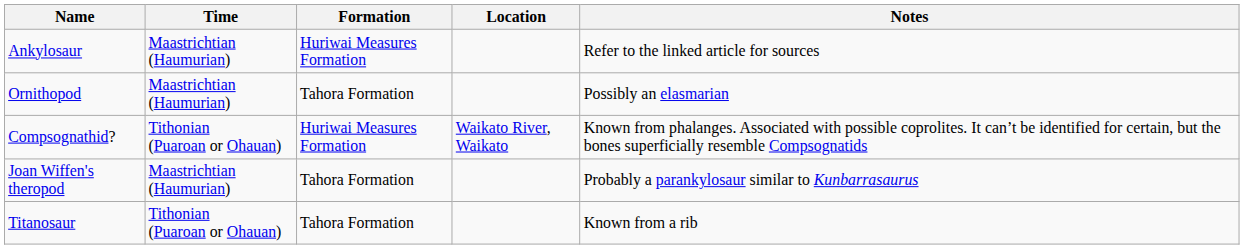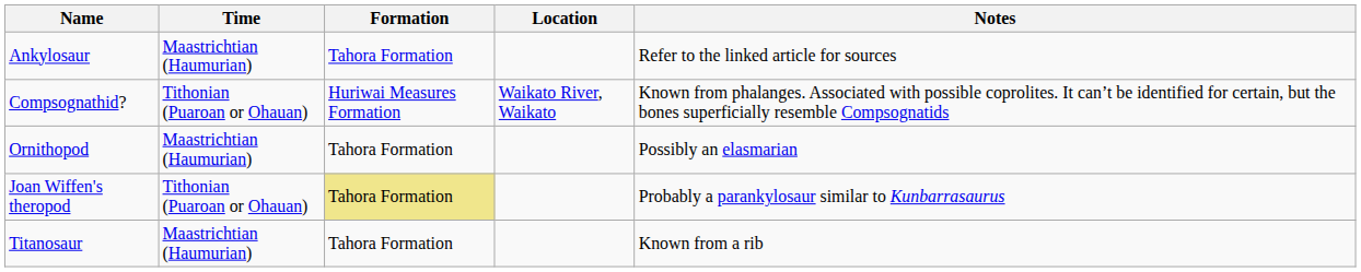 <table class="sortable wikitable">
 <tr>
 <th>Name</th>
 <th>Time</th>
 <th>Formation</th>
 <th>Location</th>
 <th>Notes</th>
 </tr>
 <tr>
 <td><a href='#'>Ankylosaur</a></td>
 <td><a href='#'>Maastrichtian</a> (<a href='#'>Haumurian</a>)</td>
-<td><a href='#'>Huriwai Measures Formation</a></td>
+<td><a href='#'>Tahora Formation</a></td>
 <td></td>
 <td>Refer to the linked article for sources</td>
+</tr>
+<tr>
+<td><a href='#'>Compsognathid</a>?</td>
+<td><a href='#'>Tithonian</a><br>(<a href='#'>Puaroan</a> or <a href='#'>Ohauan</a>)</td>
+<td><a href='#'>Huriwai Measures Formation</a></td>
+<td><a href='#'>Waikato River</a>, <a href='#'>Waikato</a></td>
+<td>Known from phalanges. Associated with possible coprolites. It can’t be identified for certain, but the bones superficially resemble <a href='#'>Compsognatids</a></td>
 </tr>
 <tr>
 <td><a href='#'>Ornithopod</a></td>
 <td><a href='#'>Maastrichtian</a> (<a href='#'>Haumurian</a>)</td>
 <td>Tahora Formation</td>
 <td></td>
 <td>Possibly an <a href='#'>elasmarian</a></td>
 </tr>
 <tr>
-<td><a href='#'>Compsognathid</a>?</td>
+<td><a href='#'>Joan Wiffen's theropod</a></td>
 <td><a href='#'>Tithonian</a><br>(<a href='#'>Puaroan</a> or <a href='#'>Ohauan</a>)</td>
-<td><a href='#'>Huriwai Measures Formation</a></td>
-<td><a href='#'>Waikato River</a>, <a href='#'>Waikato</a></td>
-<td>Known from phalanges. Associated with possible coprolites. It can’t be identified for certain, but the bones superficially resemble <a href='#'>Compsognatids</a></td>
-</tr>
-<tr>
-<td><a href='#'>Joan Wiffen's theropod</a></td>
-<td><a href='#'>Maastrichtian</a> (<a href='#'>Haumurian</a>)</td>
-<td>Tahora Formation</td>
+<td style="background: khaki;">Tahora Formation</td>
 <td></td>
 <td>Probably a <a href='#'>parankylosaur</a> similar to <em><a href='#'>Kunbarrasaurus</a></em></td>
 </tr>
 <tr>
 <td><a href='#'>Titanosaur</a></td>
-<td><a href='#'>Tithonian</a><br>(<a href='#'>Puaroan</a> or <a href='#'>Ohauan</a>)</td>
+<td><a href='#'>Maastrichtian</a> (<a href='#'>Haumurian</a>)</td>
 <td>Tahora Formation</td>
 <td></td>
 <td>Known from a rib </td>
 </tr>
 </table>
